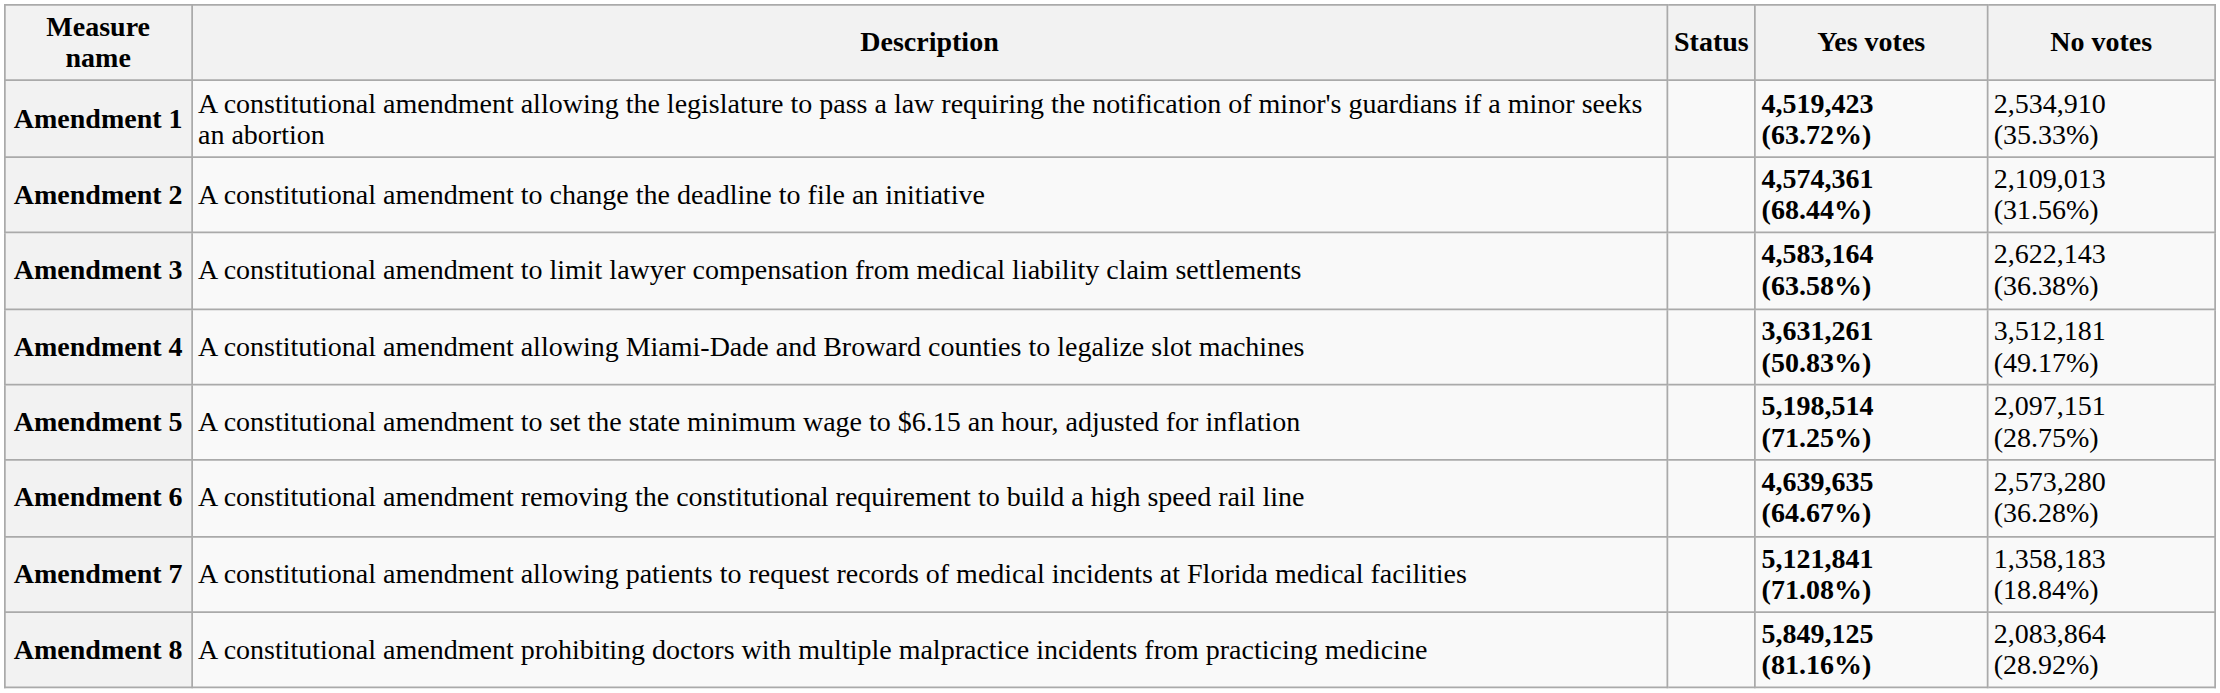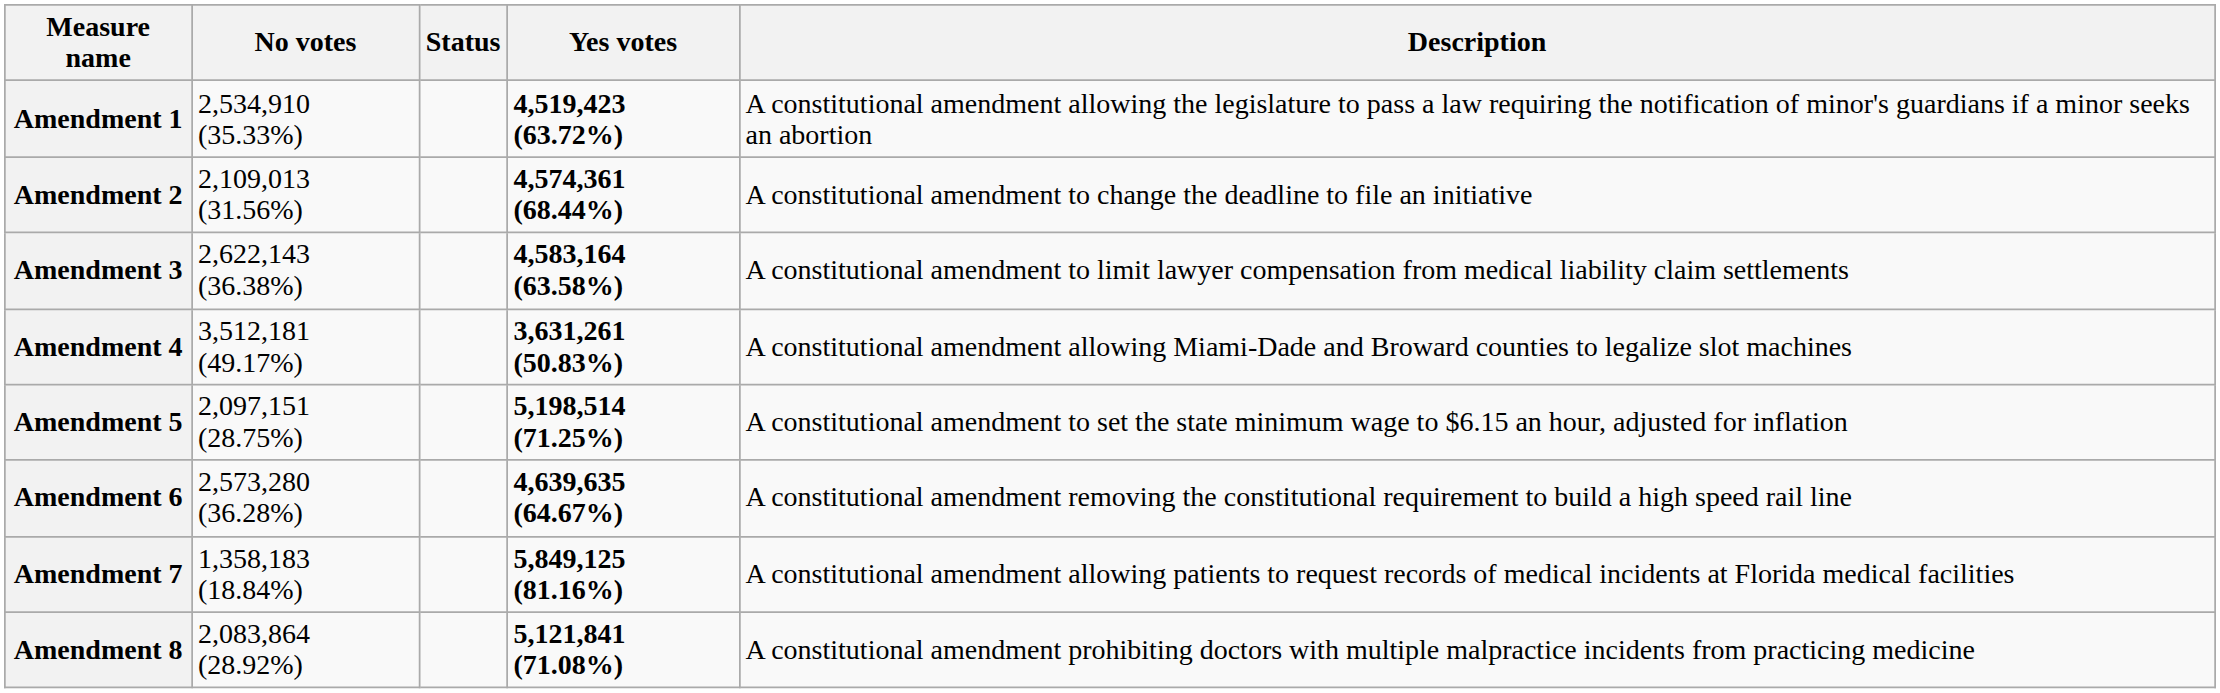 <table class="wikitable sortable plainrowheaders" style="width:100%">
 <tr>
 <th scope="col">Measure name</th>
-<th class="unsortable" scope="col">Description</th>
+<th scope="col">No votes</th>
 <th scope="col">Status</th>
 <th scope="col">Yes votes</th>
-<th scope="col">No votes</th>
+<th class="unsortable" scope="col">Description</th>
 </tr>
 <tr>
 <th scope="row">Amendment 1</th>
-<td>A constitutional amendment allowing the legislature to pass a law requiring the notification of minor's guardians if a minor seeks an abortion</td>
+<td>2,534,910 (35.33%)</td>
 <td></td>
 <td><strong>4,519,423 (63.72%)</strong></td>
-<td>2,534,910 (35.33%)</td>
+<td>A constitutional amendment allowing the legislature to pass a law requiring the notification of minor's guardians if a minor seeks an abortion</td>
 </tr>
 <tr>
 <th scope="row">Amendment 2</th>
-<td>A constitutional amendment to change the deadline to file an initiative</td>
+<td>2,109,013 (31.56%)</td>
 <td></td>
 <td><strong>4,574,361 (68.44%)</strong></td>
-<td>2,109,013 (31.56%)</td>
+<td>A constitutional amendment to change the deadline to file an initiative</td>
 </tr>
 <tr>
 <th scope="row">Amendment 3</th>
-<td>A constitutional amendment to limit lawyer compensation from medical liability claim settlements</td>
+<td>2,622,143 (36.38%)</td>
 <td></td>
 <td><strong>4,583,164 (63.58%)</strong></td>
-<td>2,622,143 (36.38%)</td>
+<td>A constitutional amendment to limit lawyer compensation from medical liability claim settlements</td>
 </tr>
 <tr>
 <th scope="row">Amendment 4</th>
-<td>A constitutional amendment allowing Miami-Dade and Broward counties to legalize slot machines</td>
+<td>3,512,181 (49.17%)</td>
 <td></td>
 <td><strong>3,631,261 (50.83%)</strong></td>
-<td>3,512,181 (49.17%)</td>
+<td>A constitutional amendment allowing Miami-Dade and Broward counties to legalize slot machines</td>
 </tr>
 <tr>
 <th scope="row">Amendment 5</th>
-<td>A constitutional amendment to set the state minimum wage to $6.15 an hour, adjusted for inflation</td>
+<td>2,097,151 (28.75%)</td>
 <td></td>
 <td><strong>5,198,514 (71.25%)</strong></td>
-<td>2,097,151 (28.75%)</td>
+<td>A constitutional amendment to set the state minimum wage to $6.15 an hour, adjusted for inflation</td>
 </tr>
 <tr>
 <th scope="row">Amendment 6</th>
-<td>A constitutional amendment removing the constitutional requirement to build a high speed rail line</td>
+<td>2,573,280 (36.28%)</td>
 <td></td>
 <td><strong>4,639,635 (64.67%)</strong></td>
-<td>2,573,280 (36.28%)</td>
+<td>A constitutional amendment removing the constitutional requirement to build a high speed rail line</td>
 </tr>
 <tr>
 <th scope="row">Amendment 7</th>
+<td>1,358,183 (18.84%)</td>
+<td></td>
+<td><strong>5,849,125 (81.16%)</strong></td>
 <td>A constitutional amendment allowing patients to request records of medical incidents at Florida medical facilities</td>
-<td></td>
-<td><strong>5,121,841 (71.08%)</strong></td>
-<td>1,358,183 (18.84%)</td>
 </tr>
 <tr>
 <th scope="row">Amendment 8</th>
+<td>2,083,864 (28.92%)</td>
+<td></td>
+<td><strong>5,121,841 (71.08%)</strong></td>
 <td>A constitutional amendment prohibiting doctors with multiple malpractice incidents from practicing medicine</td>
-<td></td>
-<td><strong>5,849,125 (81.16%)</strong></td>
-<td>2,083,864 (28.92%)</td>
 </tr>
 </table>
